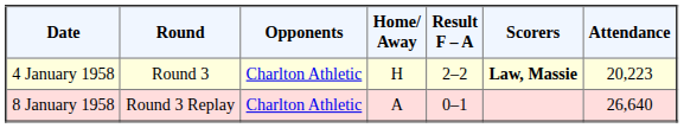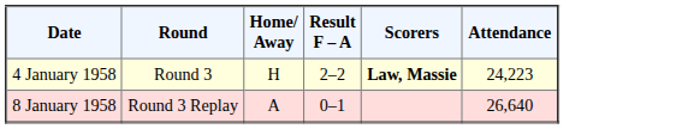 <table border="2" cellpadding="4" style="border-collapse:collapse; text-align:center; font-size:smaller;">
 <tr style="background:#f0f6ff;">
 <th><strong>Date</strong></th>
 <th><strong>Round</strong></th>
-<th><strong>Opponents</strong></th>
 <th><strong>Home/<br>Away</strong></th>
 <th><strong>Result<br>F – A</strong></th>
 <th><strong>Scorers</strong></th>
 <th><strong>Attendance</strong></th>
 </tr>
 <tr style="background:#ffd;">
 <td>4 January 1958</td>
 <td>Round 3</td>
-<td><a href='#'>Charlton Athletic</a></td>
 <td>H</td>
 <td>2–2</td>
 <td><strong>Law, Massie</strong></td>
-<td>20,223</td>
+<td>24,223</td>
 </tr>
 <tr style="background:#fdd;">
 <td>8 January 1958</td>
 <td>Round 3 Replay</td>
-<td><a href='#'>Charlton Athletic</a></td>
 <td>A</td>
 <td>0–1</td>
 <td></td>
 <td>26,640</td>
 </tr>
 </table>
